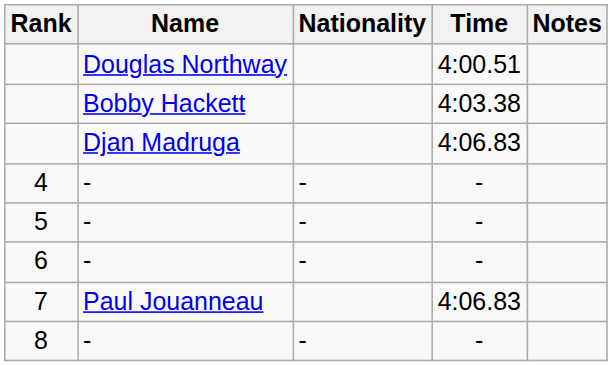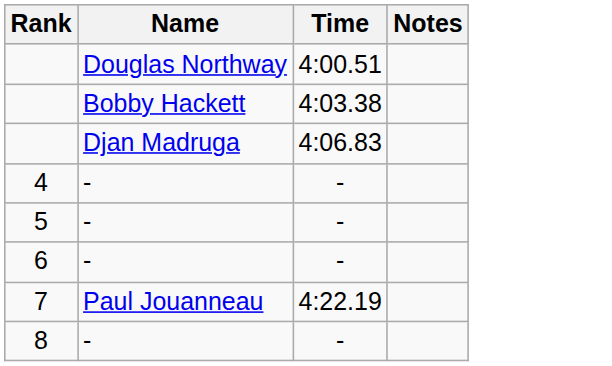 <table class="wikitable sortable" style="text-align:center">
 <tr>
 <th>Rank</th>
 <th>Name</th>
-<th>Nationality</th>
 <th>Time</th>
 <th>Notes</th>
 </tr>
 <tr>
 <td></td>
 <td align=left><a href='#'>Douglas Northway</a></td>
-<td align=left></td>
 <td>4:00.51</td>
 <td></td>
 </tr>
 <tr>
 <td></td>
 <td align=left><a href='#'>Bobby Hackett</a></td>
-<td align=left></td>
 <td>4:03.38</td>
 <td></td>
 </tr>
 <tr>
 <td></td>
 <td align=left><a href='#'>Djan Madruga</a></td>
-<td align=left></td>
 <td>4:06.83</td>
 <td></td>
 </tr>
 <tr>
 <td>4</td>
-<td align=left>-</td>
 <td align=left>-</td>
 <td>-</td>
 <td></td>
 </tr>
 <tr>
 <td>5</td>
 <td align=left>-</td>
-<td align=left>-</td>
 <td>-</td>
 <td></td>
 </tr>
 <tr>
 <td>6</td>
-<td align=left>-</td>
 <td align=left>-</td>
 <td>-</td>
 <td></td>
 </tr>
 <tr>
 <td>7</td>
 <td align=left><a href='#'>Paul Jouanneau</a></td>
-<td align=left></td>
-<td>4:06.83</td>
+<td>4:22.19</td>
 <td></td>
 </tr>
 <tr>
 <td>8</td>
 <td align=left>-</td>
-<td align=left>-</td>
 <td>-</td>
 <td></td>
 </tr>
 </table>
